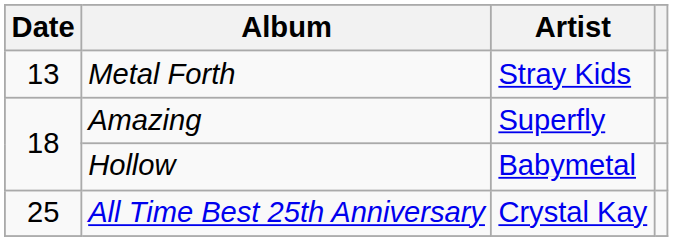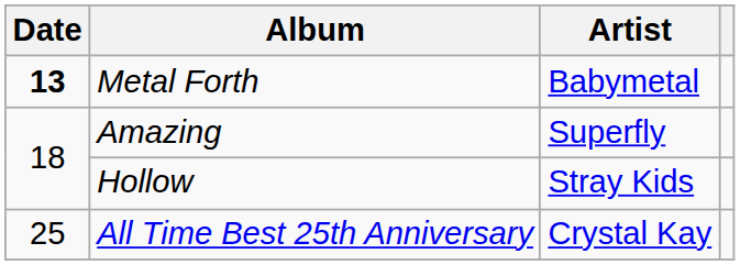 <table class="wikitable">
 <tr>
 <th>Date</th>
 <th>Album</th>
 <th>Artist</th>
 <th></th>
 </tr>
 <tr>
-<td style="text-align:center">13</td>
+<td style="text-align:center"><strong>13</strong></td>
 <td><em>Metal Forth</em></td>
-<td><a href='#'>Stray Kids</a></td>
+<td><a href='#'>Babymetal</a></td>
 <td style="text-align:center"></td>
 </tr>
 <tr>
 <td style="text-align:center" rowspan="2">18</td>
 <td><em>Amazing</em></td>
 <td><a href='#'>Superfly</a></td>
 <td style="text-align:center"></td>
 </tr>
 <tr>
 <td><em>Hollow</em></td>
-<td><a href='#'>Babymetal</a></td>
+<td><a href='#'>Stray Kids</a></td>
 <td style="text-align:center"></td>
 </tr>
 <tr>
 <td style="text-align:center">25</td>
 <td><em><a href='#'>All Time Best 25th Anniversary</a></em></td>
 <td><a href='#'>Crystal Kay</a></td>
 <td style="text-align:center"></td>
 </tr>
 </table>
